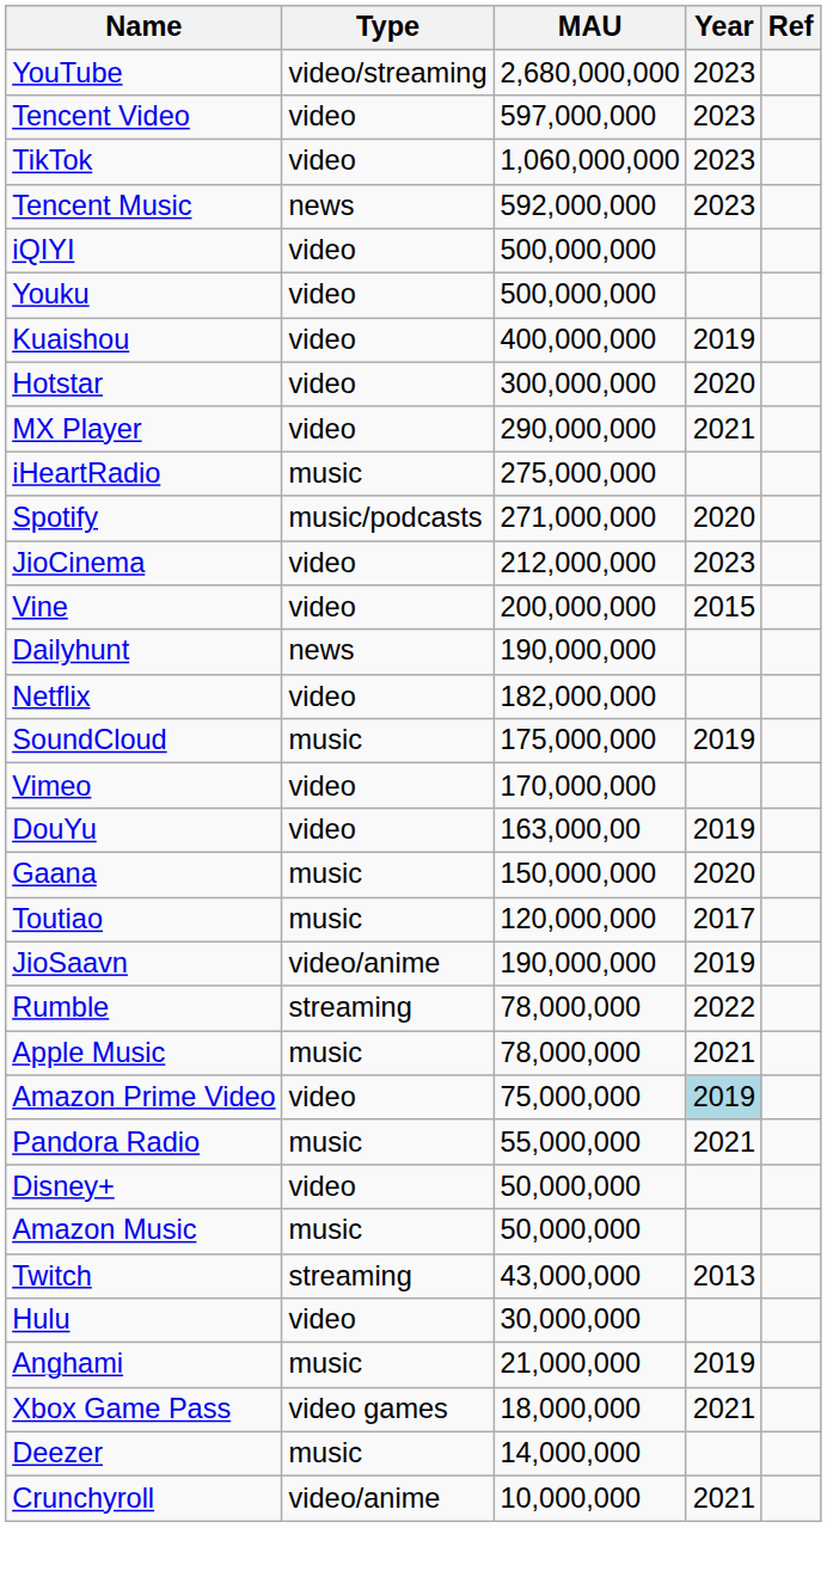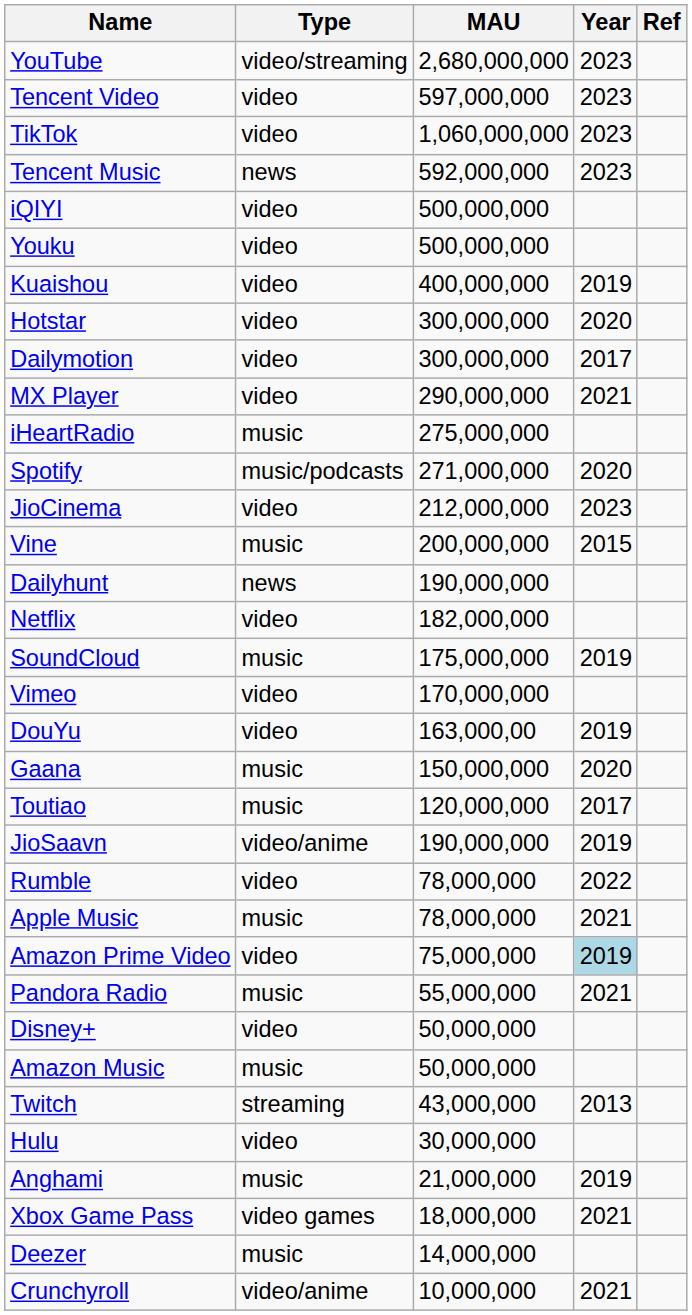 <table class="wikitable sortable">
 <tr>
 <th>Name</th>
 <th>Type</th>
 <th>MAU</th>
 <th>Year</th>
 <th>Ref</th>
 </tr>
 <tr>
 <td><a href='#'>YouTube</a></td>
 <td>video/streaming</td>
 <td>2,680,000,000</td>
 <td>2023</td>
 <td></td>
 </tr>
 <tr>
 <td><a href='#'>Tencent Video</a></td>
 <td>video</td>
 <td>597,000,000</td>
 <td>2023</td>
 <td></td>
 </tr>
 <tr>
 <td><a href='#'>TikTok</a></td>
 <td>video</td>
 <td>1,060,000,000</td>
 <td>2023</td>
 <td></td>
 </tr>
 <tr>
 <td><a href='#'>Tencent Music</a></td>
 <td>news</td>
 <td>592,000,000</td>
 <td>2023</td>
 <td></td>
 </tr>
 <tr>
 <td><a href='#'>iQIYI</a></td>
 <td>video</td>
 <td>500,000,000</td>
 <td></td>
 <td></td>
 </tr>
 <tr>
 <td><a href='#'>Youku</a></td>
 <td>video</td>
 <td>500,000,000</td>
 <td></td>
 <td></td>
 </tr>
 <tr>
 <td><a href='#'>Kuaishou</a></td>
 <td>video</td>
 <td>400,000,000</td>
 <td>2019</td>
 <td></td>
 </tr>
 <tr>
 <td><a href='#'>Hotstar</a></td>
 <td>video</td>
 <td>300,000,000</td>
 <td>2020</td>
 <td></td>
 </tr>
 <tr>
+<td><a href='#'>Dailymotion</a></td>
+<td>video</td>
+<td>300,000,000</td>
+<td>2017</td>
+<td></td>
+</tr>
+<tr>
 <td><a href='#'>MX Player</a></td>
 <td>video</td>
 <td>290,000,000</td>
 <td>2021</td>
 <td></td>
 </tr>
 <tr>
 <td><a href='#'>iHeartRadio</a></td>
 <td>music</td>
 <td>275,000,000</td>
 <td></td>
 <td></td>
 </tr>
 <tr>
 <td><a href='#'>Spotify</a></td>
 <td>music/podcasts</td>
 <td>271,000,000</td>
 <td>2020</td>
 <td></td>
 </tr>
 <tr>
 <td><a href='#'>JioCinema</a></td>
 <td>video</td>
 <td>212,000,000</td>
 <td>2023</td>
 <td></td>
 </tr>
 <tr>
 <td><a href='#'>Vine</a></td>
-<td>video</td>
+<td>music</td>
 <td>200,000,000</td>
 <td>2015</td>
 <td></td>
 </tr>
 <tr>
 <td><a href='#'>Dailyhunt</a></td>
 <td>news</td>
 <td>190,000,000</td>
 <td></td>
 <td></td>
 </tr>
 <tr>
 <td><a href='#'>Netflix</a></td>
 <td>video</td>
 <td>182,000,000</td>
 <td></td>
 <td></td>
 </tr>
 <tr>
 <td><a href='#'>SoundCloud</a></td>
 <td>music</td>
 <td>175,000,000</td>
 <td>2019</td>
 <td></td>
 </tr>
 <tr>
 <td><a href='#'>Vimeo</a></td>
 <td>video</td>
 <td>170,000,000</td>
 <td></td>
 <td></td>
 </tr>
 <tr>
 <td><a href='#'>DouYu</a></td>
 <td>video</td>
 <td>163,000,00</td>
 <td>2019</td>
 <td></td>
 </tr>
 <tr>
 <td><a href='#'>Gaana</a></td>
 <td>music</td>
 <td>150,000,000</td>
 <td>2020</td>
 <td></td>
 </tr>
 <tr>
 <td><a href='#'>Toutiao</a></td>
 <td>music</td>
 <td>120,000,000</td>
 <td>2017</td>
 <td></td>
 </tr>
 <tr>
 <td><a href='#'>JioSaavn</a></td>
 <td>video/anime</td>
 <td>190,000,000</td>
 <td>2019</td>
 <td></td>
 </tr>
 <tr>
 <td><a href='#'>Rumble</a></td>
-<td>streaming</td>
+<td>video</td>
 <td>78,000,000</td>
 <td>2022</td>
 <td></td>
 </tr>
 <tr>
 <td><a href='#'>Apple Music</a></td>
 <td>music</td>
 <td>78,000,000</td>
 <td>2021</td>
 <td></td>
 </tr>
 <tr>
 <td><a href='#'>Amazon Prime Video</a></td>
 <td>video</td>
 <td>75,000,000</td>
 <td style="background: lightblue;">2019</td>
 <td></td>
 </tr>
 <tr>
 <td><a href='#'>Pandora Radio</a></td>
 <td>music</td>
 <td>55,000,000</td>
 <td>2021</td>
 <td></td>
 </tr>
 <tr>
 <td><a href='#'>Disney+</a></td>
 <td>video</td>
 <td>50,000,000</td>
 <td></td>
 <td></td>
 </tr>
 <tr>
 <td><a href='#'>Amazon Music</a></td>
 <td>music</td>
 <td>50,000,000</td>
 <td></td>
 <td></td>
 </tr>
 <tr>
 <td><a href='#'>Twitch</a></td>
 <td>streaming</td>
 <td>43,000,000</td>
 <td>2013</td>
 <td></td>
 </tr>
 <tr>
 <td><a href='#'>Hulu</a></td>
 <td>video</td>
 <td>30,000,000</td>
 <td></td>
 <td></td>
 </tr>
 <tr>
 <td><a href='#'>Anghami</a></td>
 <td>music</td>
 <td>21,000,000</td>
 <td>2019</td>
 <td></td>
 </tr>
 <tr>
 <td><a href='#'>Xbox Game Pass</a></td>
 <td>video games</td>
 <td>18,000,000</td>
 <td>2021</td>
 <td></td>
 </tr>
 <tr>
 <td><a href='#'>Deezer</a></td>
 <td>music</td>
 <td>14,000,000</td>
 <td></td>
 </tr>
 <tr>
 <td><a href='#'>Crunchyroll</a></td>
 <td>video/anime</td>
 <td>10,000,000</td>
 <td>2021</td>
 <td></td>
 </tr>
 </table>
